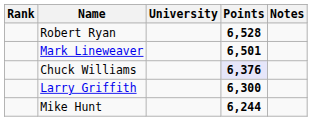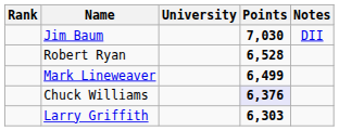 <table class="wikitable sortable" style="text-align:center">
 <tr>
 <th>Rank</th>
 <th>Name</th>
 <th>University</th>
 <th>Points</th>
 <th>Notes</th>
+</tr>
+<tr>
+<td></td>
+<td align=left><a href='#'>Jim Baum</a></td>
+<td></td>
+<td><strong>7,030</strong></td>
+<td><a href='#'>DII</a></td>
 </tr>
 <tr>
 <td></td>
 <td align=left>Robert Ryan</td>
 <td></td>
 <td><strong>6,528</strong></td>
 <td></td>
 </tr>
 <tr>
 <td></td>
 <td align=left><a href='#'>Mark Lineweaver</a></td>
 <td></td>
-<td><strong>6,501</strong></td>
+<td><strong>6,499</strong></td>
 <td></td>
 </tr>
 <tr>
 <td></td>
 <td align=left>Chuck Williams</td>
 <td></td>
 <td style="background: lavender;"><strong>6,376</strong></td>
 <td></td>
 </tr>
 <tr>
 <td></td>
 <td align=left><a href='#'>Larry Griffith</a></td>
 <td></td>
-<td><strong>6,300</strong></td>
-<td></td>
-</tr>
-<tr>
-<td></td>
-<td align=left>Mike Hunt</td>
-<td></td>
-<td><strong>6,244</strong></td>
+<td><strong>6,303</strong></td>
 <td></td>
 </tr>
 </table>
